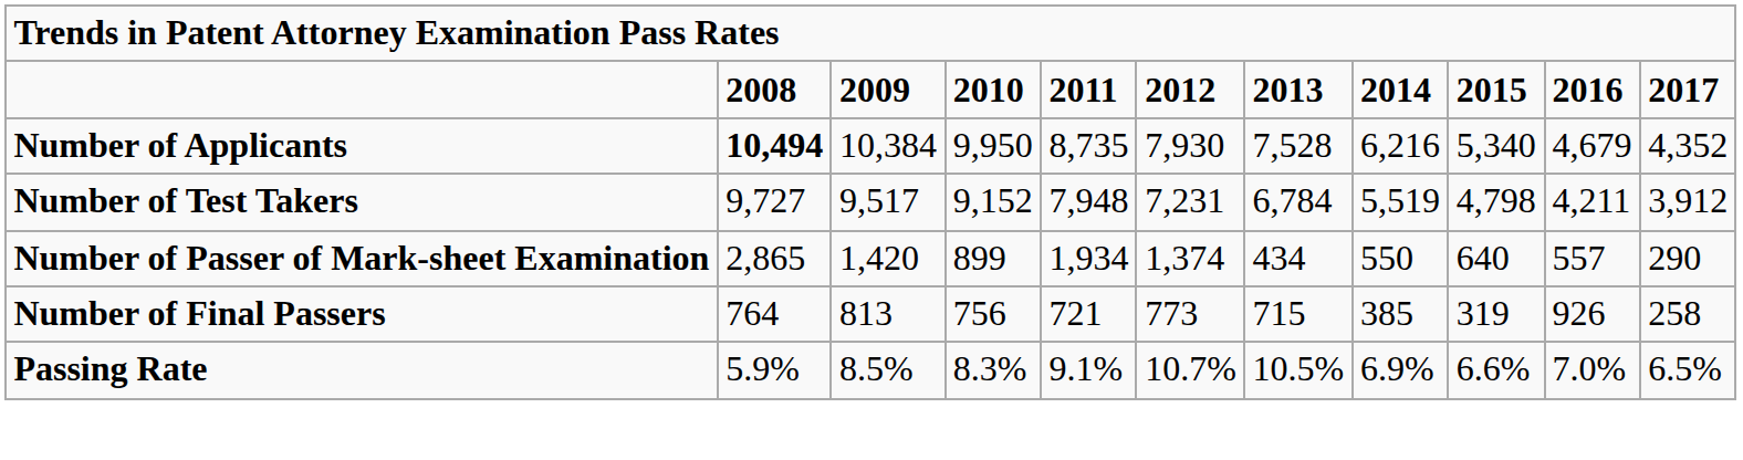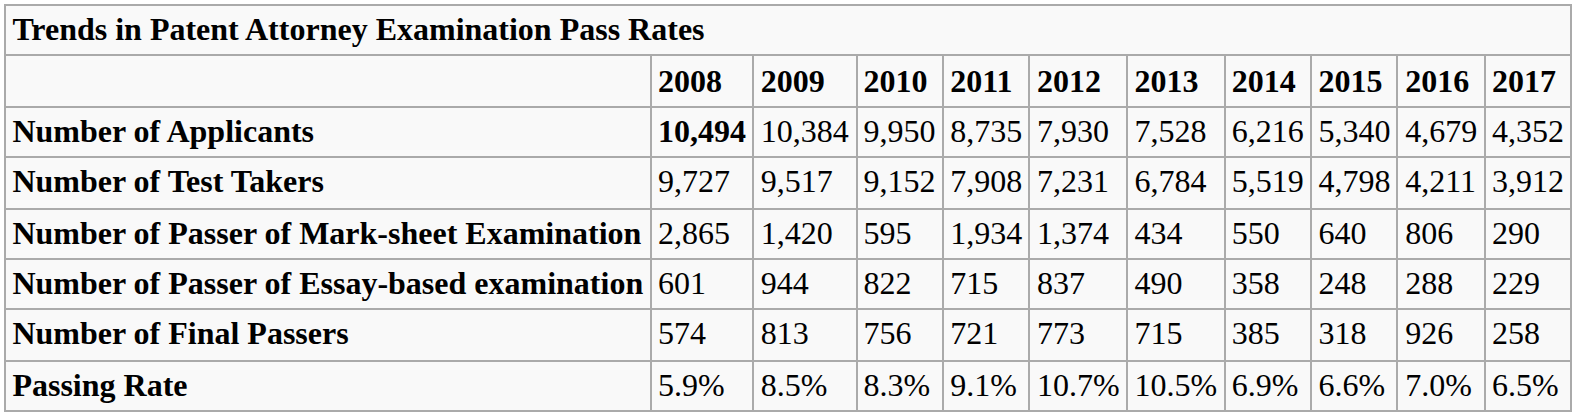 <table class="wikitable">
 <tr>
 <td colspan="11"><strong>Trends in Patent Attorney  Examination Pass Rates</strong></td>
 </tr>
 <tr>
 <td></td>
 <td><strong>2008</strong></td>
 <td><strong>2009</strong></td>
 <td><strong>2010</strong></td>
 <td><strong>2011</strong></td>
 <td><strong>2012</strong></td>
 <td><strong>2013</strong></td>
 <td><strong>2014</strong></td>
 <td><strong>2015</strong></td>
 <td><strong>2016</strong></td>
 <td><strong>2017</strong></td>
 </tr>
 <tr>
 <td><strong>Number of Applicants</strong></td>
 <td><strong>10,494</strong></td>
 <td>10,384</td>
 <td>9,950</td>
 <td>8,735</td>
 <td>7,930</td>
 <td>7,528</td>
 <td>6,216</td>
 <td>5,340</td>
 <td>4,679</td>
 <td>4,352</td>
 </tr>
 <tr>
 <td><strong>Number of Test Takers</strong></td>
 <td>9,727</td>
 <td>9,517</td>
 <td>9,152</td>
-<td>7,948</td>
+<td>7,908</td>
 <td>7,231</td>
 <td>6,784</td>
 <td>5,519</td>
 <td>4,798</td>
 <td>4,211</td>
 <td>3,912</td>
 </tr>
 <tr>
 <td><strong>Number of Passer of Mark-sheet  Examination</strong></td>
 <td>2,865</td>
 <td>1,420</td>
-<td>899</td>
+<td>595</td>
 <td>1,934</td>
 <td>1,374</td>
 <td>434</td>
 <td>550</td>
 <td>640</td>
-<td>557</td>
+<td>806</td>
 <td>290</td>
 </tr>
 <tr>
+<td><strong>Number of Passer of Essay-based  examination</strong></td>
+<td>601</td>
+<td>944</td>
+<td>822</td>
+<td>715</td>
+<td>837</td>
+<td>490</td>
+<td>358</td>
+<td>248</td>
+<td>288</td>
+<td>229</td>
+</tr>
+<tr>
 <td><strong>Number of Final Passers</strong></td>
-<td>764</td>
+<td>574</td>
 <td>813</td>
 <td>756</td>
 <td>721</td>
 <td>773</td>
 <td>715</td>
 <td>385</td>
-<td>319</td>
+<td>318</td>
 <td>926</td>
 <td>258</td>
 </tr>
 <tr>
 <td><strong>Passing Rate</strong></td>
 <td>5.9%</td>
 <td>8.5%</td>
 <td>8.3%</td>
 <td>9.1%</td>
 <td>10.7%</td>
 <td>10.5%</td>
 <td>6.9%</td>
 <td>6.6%</td>
 <td>7.0%</td>
 <td>6.5%</td>
 </tr>
 </table>
